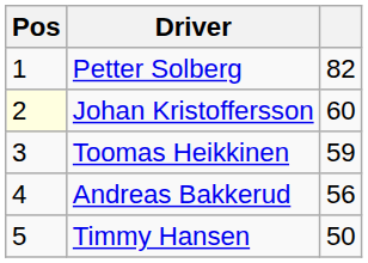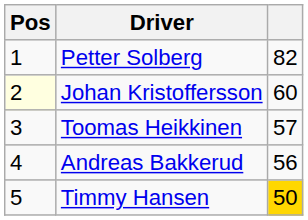 <table class="wikitable" style="font-size: 95%;">
 <tr>
 <th>Pos</th>
 <th>Driver</th>
 <th></th>
 </tr>
 <tr>
 <td>1</td>
 <td> <a href='#'>Petter Solberg</a></td>
 <td align="right">82</td>
 </tr>
 <tr>
 <td style="background: lightyellow;">2</td>
 <td> <a href='#'>Johan Kristoffersson</a></td>
 <td align="right">60</td>
 </tr>
 <tr>
 <td>3</td>
 <td> <a href='#'>Toomas Heikkinen</a></td>
-<td align="right">59</td>
+<td align="right">57</td>
 </tr>
 <tr>
 <td>4</td>
 <td> <a href='#'>Andreas Bakkerud</a></td>
 <td align="right">56</td>
 </tr>
 <tr>
 <td>5</td>
 <td> <a href='#'>Timmy Hansen</a></td>
-<td align="right">50</td>
+<td align="right" style="background: gold;">50</td>
 </tr>
 </table>
